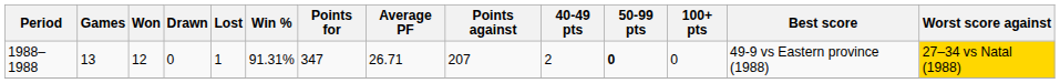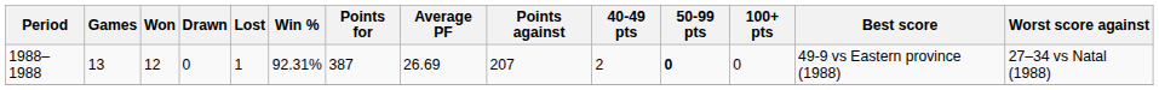 <table class="wikitable">
 <tr>
 <th>Period</th>
 <th>Games</th>
 <th>Won</th>
 <th>Drawn</th>
 <th>Lost</th>
 <th>Win %</th>
 <th>Points for</th>
 <th>Average PF</th>
 <th>Points against</th>
 <th>40-49 pts</th>
 <th>50-99 pts</th>
 <th>100+ pts</th>
 <th>Best score</th>
 <th>Worst score against</th>
 </tr>
 <tr>
 <td>1988–1988</td>
 <td>13</td>
 <td>12</td>
 <td>0</td>
 <td>1</td>
-<td>91.31%</td>
-<td>347</td>
-<td>26.71</td>
+<td>92.31%</td>
+<td>387</td>
+<td>26.69</td>
 <td>207</td>
 <td>2</td>
 <td><strong>0</strong></td>
 <td>0</td>
 <td>49-9 vs Eastern province (1988)</td>
-<td style="background: gold;">27–34 vs Natal (1988)</td>
+<td>27–34 vs Natal (1988)</td>
 </tr>
 <tr>
 </tr>
 </table>
